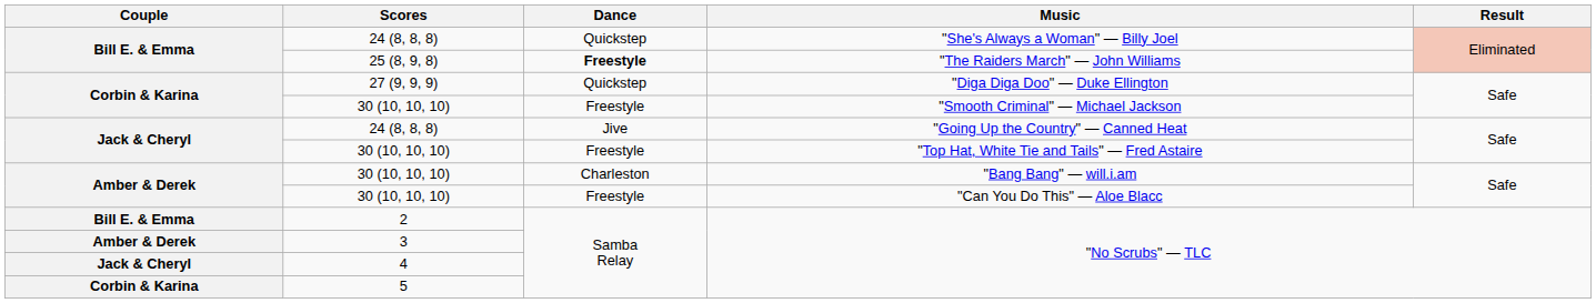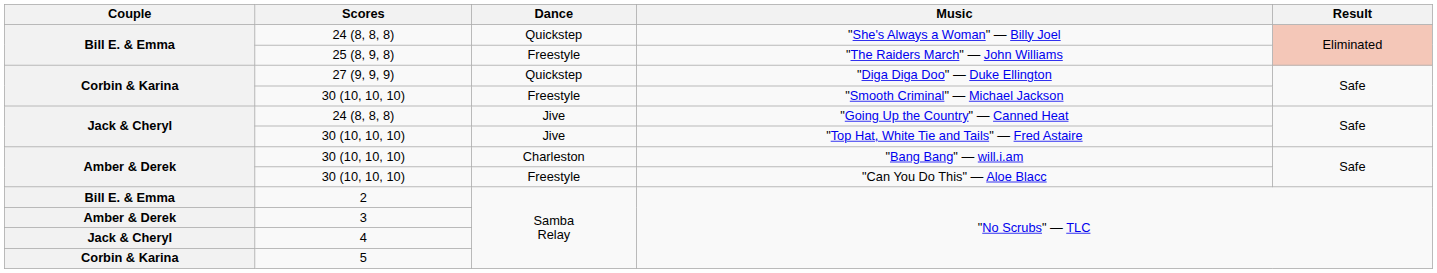 <table class="wikitable sortable" style="text-align:center; width:90%">
 <tr>
 <th scope="col">Couple</th>
 <th scope="col">Scores</th>
 <th scope="col" class="unsortable">Dance</th>
 <th scope="col" class="unsortable">Music</th>
 <th scope="col" class="unsortable">Result</th>
 </tr>
 <tr>
 <th scope="row" rowspan="2">Bill E. & Emma</th>
 <td>24 (8, 8, 8)</td>
 <td>Quickstep</td>
 <td>"<a href='#'>She's Always a Woman</a>" — <a href='#'>Billy Joel</a></td>
 <td rowspan="2" bgcolor=f4c7b8>Eliminated</td>
 </tr>
 <tr>
 <td>25 (8, 9, 8)</td>
-<td><strong>Freestyle</strong></td>
+<td>Freestyle</td>
 <td>"<a href='#'>The Raiders March</a>" — <a href='#'>John Williams</a></td>
 </tr>
 <tr>
 <th scope="row" rowspan="2">Corbin & Karina</th>
 <td>27 (9, 9, 9)</td>
 <td>Quickstep</td>
 <td>"<a href='#'>Diga Diga Doo</a>" — <a href='#'>Duke Ellington</a></td>
 <td rowspan="2">Safe</td>
 </tr>
 <tr>
 <td>30 (10, 10, 10)</td>
 <td>Freestyle</td>
 <td>"<a href='#'>Smooth Criminal</a>" — <a href='#'>Michael Jackson</a></td>
 </tr>
 <tr>
 <th scope="row" rowspan="2">Jack & Cheryl</th>
 <td>24 (8, 8, 8)</td>
 <td>Jive</td>
 <td>"<a href='#'>Going Up the Country</a>" — <a href='#'>Canned Heat</a></td>
 <td rowspan="2">Safe</td>
 </tr>
 <tr>
 <td>30 (10, 10, 10)</td>
-<td>Freestyle</td>
+<td>Jive</td>
 <td>"<a href='#'>Top Hat, White Tie and Tails</a>" — <a href='#'>Fred Astaire</a></td>
 </tr>
 <tr>
 <th scope="row" rowspan="2">Amber & Derek</th>
 <td>30 (10, 10, 10)</td>
 <td>Charleston</td>
 <td>"<a href='#'>Bang Bang</a>" — <a href='#'>will.i.am</a></td>
 <td rowspan="2">Safe</td>
 </tr>
 <tr>
 <td>30 (10, 10, 10)</td>
 <td>Freestyle</td>
 <td>"Can You Do This" — <a href='#'>Aloe Blacc</a></td>
 </tr>
 <tr>
 <th scope="row">Bill E. & Emma</th>
 <td>2</td>
 <td rowspan="4">Samba<br>Relay</td>
 <td colspan="2" rowspan="4">"<a href='#'>No Scrubs</a>" — <a href='#'>TLC</a></td>
 </tr>
 <tr>
 <th scope="row">Amber & Derek</th>
 <td>3</td>
 </tr>
 <tr>
 <th scope="row">Jack & Cheryl</th>
 <td>4</td>
 </tr>
 <tr>
 <th scope="row">Corbin & Karina</th>
 <td>5</td>
 </tr>
 </table>
